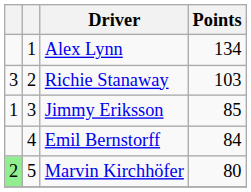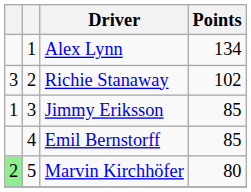 <table class="wikitable" style="font-size: 85%;">
 <tr>
 <th></th>
 <th></th>
 <th>Driver</th>
 <th>Points</th>
 </tr>
 <tr>
 <td align="left"></td>
 <td align="center">1</td>
 <td> <a href='#'>Alex Lynn</a></td>
 <td align="right">134</td>
 </tr>
 <tr>
 <td align="left"> 3</td>
 <td align="center">2</td>
 <td> <a href='#'>Richie Stanaway</a></td>
-<td align="right">103</td>
+<td align="right">102</td>
 </tr>
 <tr>
 <td align="left"> 1</td>
 <td align="center">3</td>
 <td> <a href='#'>Jimmy Eriksson</a></td>
 <td align="right">85</td>
 </tr>
 <tr>
 <td align="left"></td>
 <td align="center">4</td>
 <td> <a href='#'>Emil Bernstorff</a></td>
-<td align="right">84</td>
+<td align="right">85</td>
 </tr>
 <tr>
 <td align="left" style="background: lightgreen;"> 2</td>
 <td align="center">5</td>
 <td> <a href='#'>Marvin Kirchhöfer</a></td>
 <td align="right">80</td>
 </tr>
 <tr>
 </tr>
 </table>
